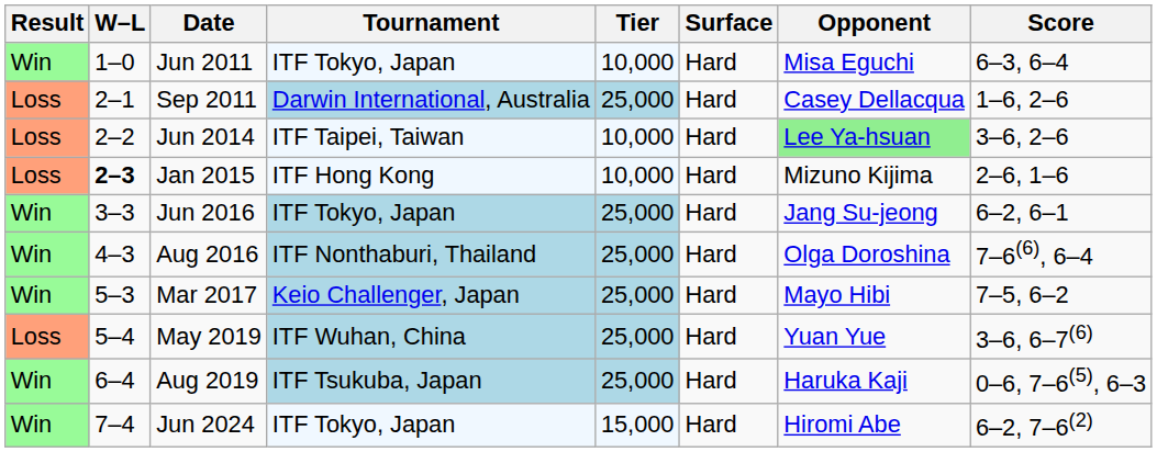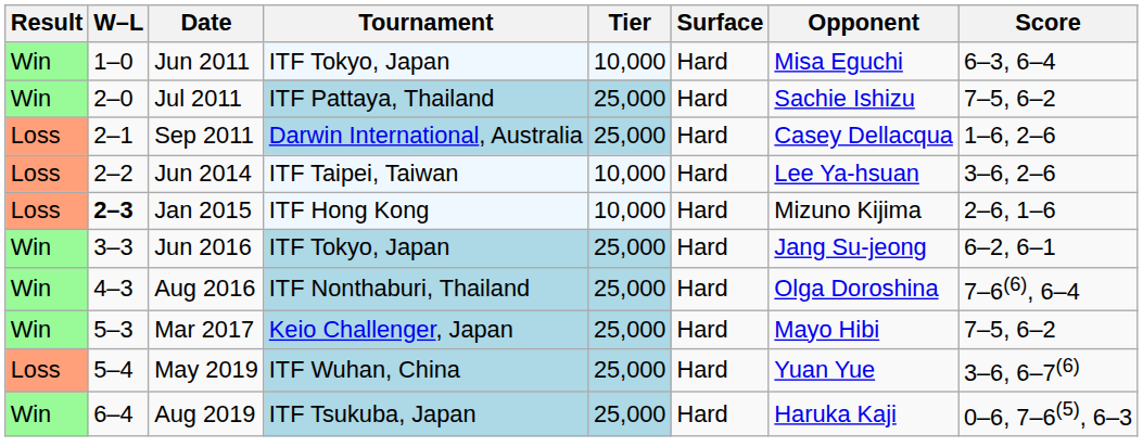 <table class="sortable wikitable">
 <tr>
 <th>Result</th>
 <th class="unsortable">W–L</th>
 <th>Date</th>
 <th>Tournament</th>
 <th>Tier</th>
 <th>Surface</th>
 <th>Opponent</th>
 <th class="unsortable">Score</th>
 </tr>
 <tr>
 <td style="background:#98fb98;">Win</td>
 <td>1–0</td>
 <td>Jun 2011</td>
 <td style="background:#f0f8ff;">ITF Tokyo, Japan</td>
 <td style="background:#f0f8ff;">10,000</td>
 <td>Hard</td>
 <td> <a href='#'>Misa Eguchi</a></td>
 <td>6–3, 6–4</td>
 </tr>
 <tr>
+<td style="background:#98fb98;">Win</td>
+<td>2–0</td>
+<td>Jul 2011</td>
+<td style="background:lightblue;">ITF Pattaya, Thailand</td>
+<td style="background:lightblue;">25,000</td>
+<td>Hard</td>
+<td> <a href='#'>Sachie Ishizu</a></td>
+<td>7–5, 6–2</td>
+</tr>
+<tr>
 <td style="background:#ffa07a;">Loss</td>
 <td>2–1</td>
 <td>Sep 2011</td>
 <td style="background:lightblue;"><a href='#'>Darwin International</a>, Australia</td>
 <td style="background:lightblue;">25,000</td>
 <td>Hard</td>
 <td> <a href='#'>Casey Dellacqua</a></td>
 <td>1–6, 2–6</td>
 </tr>
 <tr>
 <td style="background:#ffa07a;">Loss</td>
 <td>2–2</td>
 <td>Jun 2014</td>
 <td style="background:#f0f8ff;">ITF Taipei, Taiwan</td>
 <td style="background:#f0f8ff;">10,000</td>
 <td>Hard</td>
-<td style="background: lightgreen;"> <a href='#'>Lee Ya-hsuan</a></td>
+<td> <a href='#'>Lee Ya-hsuan</a></td>
 <td>3–6, 2–6</td>
 </tr>
 <tr>
 <td style="background:#ffa07a;">Loss</td>
 <td><strong>2–3</strong></td>
 <td>Jan 2015</td>
 <td style="background:#f0f8ff;">ITF Hong Kong</td>
 <td style="background:#f0f8ff;">10,000</td>
 <td>Hard</td>
 <td> Mizuno Kijima</td>
 <td>2–6, 1–6</td>
 </tr>
 <tr>
 <td style="background:#98fb98;">Win</td>
 <td>3–3</td>
 <td>Jun 2016</td>
 <td style="background:lightblue;">ITF Tokyo, Japan</td>
 <td style="background:lightblue;">25,000</td>
 <td>Hard</td>
 <td> <a href='#'>Jang Su-jeong</a></td>
 <td>6–2, 6–1</td>
 </tr>
 <tr>
 <td style="background:#98fb98;">Win</td>
 <td>4–3</td>
 <td>Aug 2016</td>
 <td style="background:lightblue;">ITF Nonthaburi, Thailand</td>
 <td style="background:lightblue;">25,000</td>
 <td>Hard</td>
 <td> <a href='#'>Olga Doroshina</a></td>
 <td>7–6<sup>(6)</sup>, 6–4</td>
 </tr>
 <tr>
 <td style="background:#98fb98;">Win</td>
 <td>5–3</td>
 <td>Mar 2017</td>
 <td style="background:lightblue;"><a href='#'>Keio Challenger</a>, Japan</td>
 <td style="background:lightblue;">25,000</td>
 <td>Hard</td>
 <td> <a href='#'>Mayo Hibi</a></td>
 <td>7–5, 6–2</td>
 </tr>
 <tr>
 <td style="background:#ffa07a;">Loss</td>
 <td>5–4</td>
 <td>May 2019</td>
 <td style="background:lightblue;">ITF Wuhan, China</td>
 <td style="background:lightblue;">25,000</td>
 <td>Hard</td>
 <td> <a href='#'>Yuan Yue</a></td>
 <td>3–6, 6–7<sup>(6)</sup></td>
 </tr>
 <tr>
 <td style="background:#98fb98;">Win</td>
 <td>6–4</td>
 <td>Aug 2019</td>
 <td style="background:lightblue;">ITF Tsukuba, Japan</td>
 <td style="background:lightblue;">25,000</td>
 <td>Hard</td>
 <td> <a href='#'>Haruka Kaji</a></td>
 <td>0–6, 7–6<sup>(5)</sup>, 6–3</td>
 </tr>
-<tr>
-<td style="background:#98fb98;">Win</td>
-<td>7–4</td>
-<td>Jun 2024</td>
-<td style="background:#f0f8ff;">ITF Tokyo, Japan</td>
-<td style="background:#f0f8ff;">15,000</td>
-<td>Hard</td>
-<td> <a href='#'>Hiromi Abe</a></td>
-<td>6–2, 7–6<sup>(2)</sup></td>
-</tr>
 </table>
